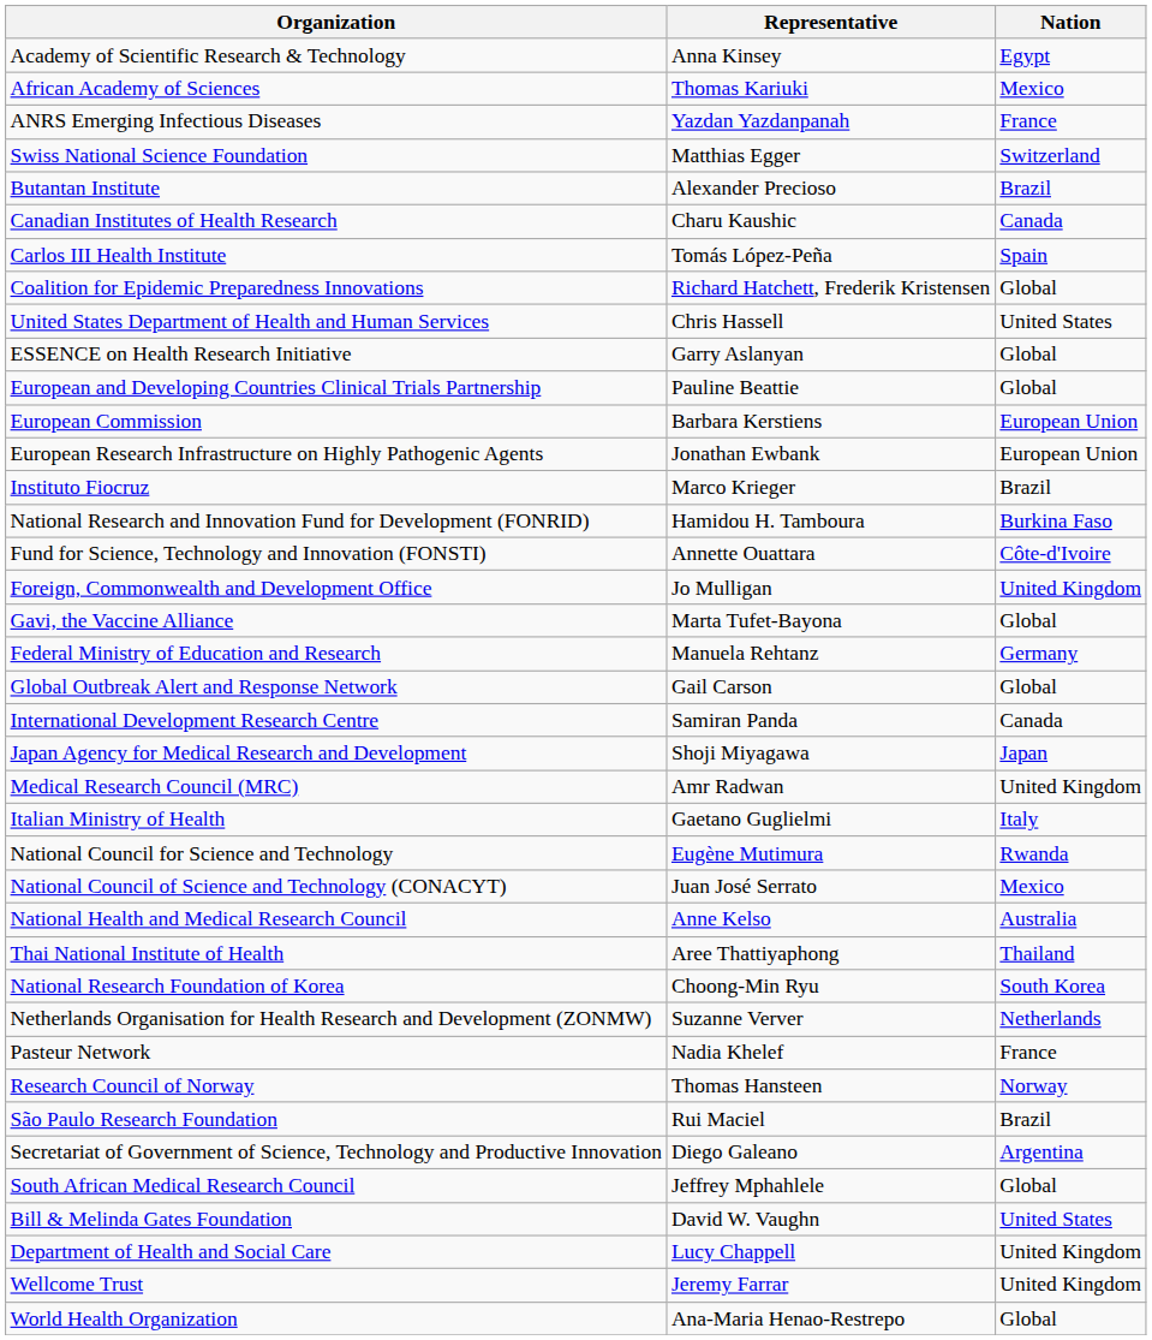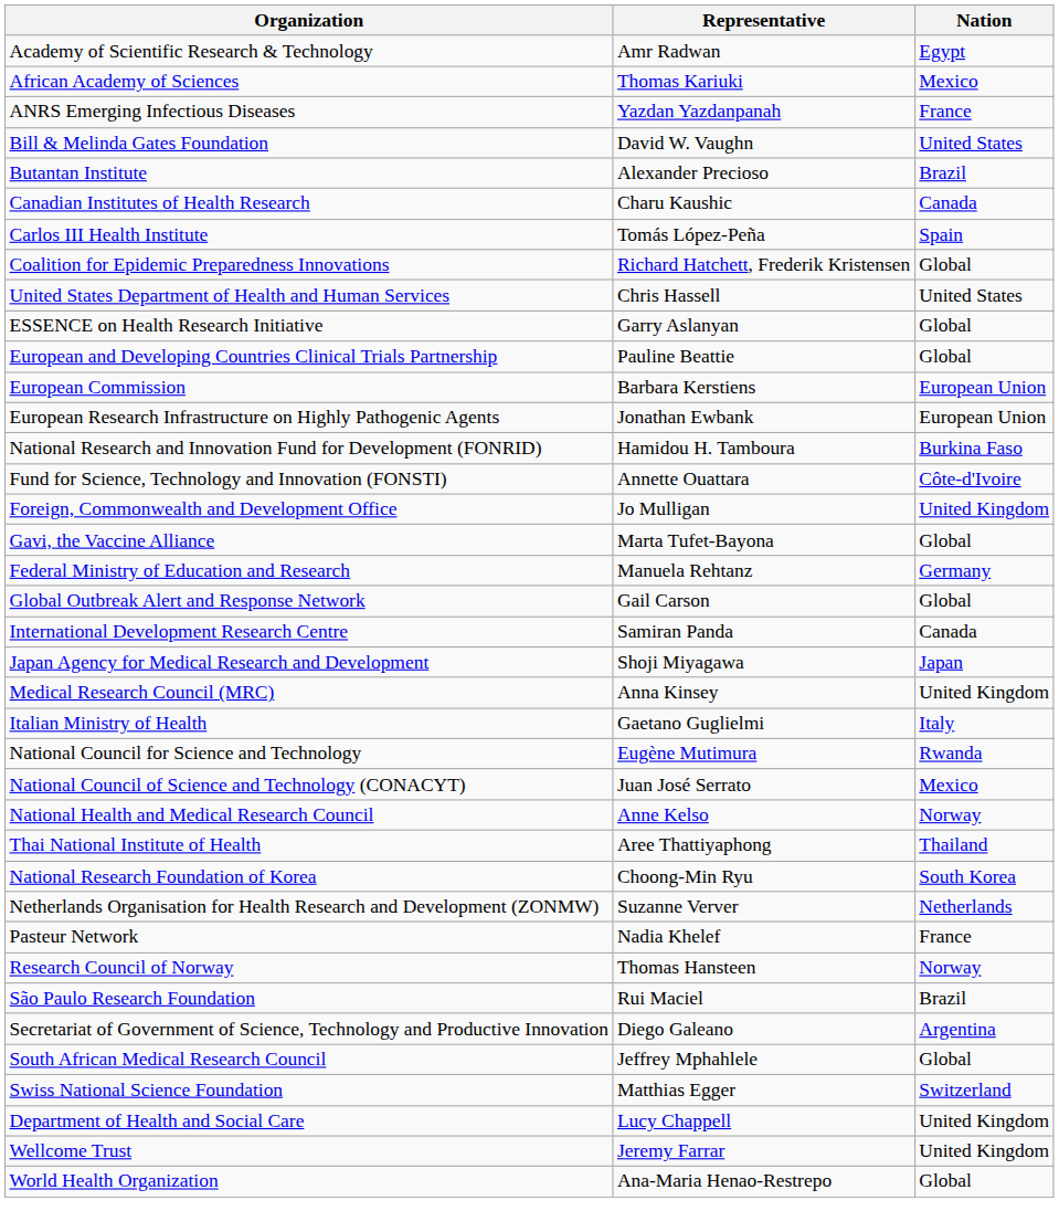 <table class="wikitable">
 <tr>
 <th>Organization</th>
 <th>Representative</th>
 <th>Nation</th>
 </tr>
 <tr>
 <td>Academy of Scientific Research & Technology</td>
-<td>Anna Kinsey</td>
+<td>Amr Radwan</td>
 <td><a href='#'>Egypt</a></td>
 </tr>
 <tr>
 <td><a href='#'>African Academy of Sciences</a></td>
 <td><a href='#'>Thomas Kariuki</a></td>
 <td><a href='#'>Mexico</a></td>
 </tr>
 <tr>
 <td>ANRS Emerging Infectious Diseases</td>
 <td><a href='#'>Yazdan Yazdanpanah</a></td>
 <td><a href='#'>France</a></td>
 </tr>
 <tr>
-<td><a href='#'>Swiss National Science Foundation</a></td>
-<td>Matthias Egger</td>
-<td><a href='#'>Switzerland</a></td>
+<td><a href='#'>Bill & Melinda Gates Foundation</a></td>
+<td>David W. Vaughn</td>
+<td><a href='#'>United States</a></td>
 </tr>
 <tr>
 <td><a href='#'>Butantan Institute</a></td>
 <td>Alexander Precioso</td>
 <td><a href='#'>Brazil</a></td>
 </tr>
 <tr>
 <td><a href='#'>Canadian Institutes of Health Research</a></td>
 <td>Charu Kaushic</td>
 <td><a href='#'>Canada</a></td>
 </tr>
 <tr>
 <td><a href='#'>Carlos III Health Institute</a></td>
 <td>Tomás López-Peña</td>
 <td><a href='#'>Spain</a></td>
 </tr>
 <tr>
 <td><a href='#'>Coalition for Epidemic Preparedness Innovations</a></td>
 <td><a href='#'>Richard Hatchett</a>, Frederik Kristensen</td>
 <td>Global</td>
 </tr>
 <tr>
 <td><a href='#'>United States Department of Health and Human Services</a></td>
 <td>Chris Hassell</td>
 <td>United States</td>
 </tr>
 <tr>
 <td>ESSENCE on Health Research Initiative</td>
 <td>Garry Aslanyan</td>
 <td>Global</td>
 </tr>
 <tr>
 <td><a href='#'>European and Developing Countries Clinical Trials Partnership</a></td>
 <td>Pauline Beattie</td>
 <td>Global</td>
 </tr>
 <tr>
 <td><a href='#'>European Commission</a></td>
 <td>Barbara Kerstiens</td>
 <td><a href='#'>European Union</a></td>
 </tr>
 <tr>
 <td>European Research Infrastructure on Highly Pathogenic Agents</td>
 <td>Jonathan Ewbank</td>
 <td>European Union</td>
 </tr>
 <tr>
-<td><a href='#'>Instituto Fiocruz</a></td>
-<td>Marco Krieger</td>
-<td>Brazil</td>
-</tr>
-<tr>
 <td>National Research and Innovation Fund for Development (FONRID)</td>
 <td>Hamidou H. Tamboura</td>
 <td><a href='#'>Burkina Faso</a></td>
 </tr>
 <tr>
 <td>Fund for Science, Technology and Innovation (FONSTI)</td>
 <td>Annette Ouattara</td>
 <td><a href='#'>Côte-d'Ivoire</a></td>
 </tr>
 <tr>
 <td><a href='#'>Foreign, Commonwealth and Development Office</a></td>
 <td>Jo Mulligan</td>
 <td><a href='#'>United Kingdom</a></td>
 </tr>
 <tr>
 <td><a href='#'>Gavi, the Vaccine Alliance</a></td>
 <td>Marta Tufet-Bayona</td>
 <td>Global</td>
 </tr>
 <tr>
 <td><a href='#'>Federal Ministry of Education and Research</a></td>
 <td>Manuela Rehtanz</td>
 <td><a href='#'>Germany</a></td>
 </tr>
 <tr>
 <td><a href='#'>Global Outbreak Alert and Response Network</a></td>
 <td>Gail Carson</td>
 <td>Global</td>
 </tr>
 <tr>
 <td><a href='#'>International Development Research Centre</a></td>
 <td>Samiran Panda</td>
 <td>Canada</td>
 </tr>
 <tr>
 <td><a href='#'>Japan Agency for Medical Research and Development</a></td>
 <td>Shoji Miyagawa</td>
 <td><a href='#'>Japan</a></td>
 </tr>
 <tr>
 <td><a href='#'>Medical Research Council (MRC)</a></td>
-<td>Amr Radwan</td>
+<td>Anna Kinsey</td>
 <td>United Kingdom</td>
 </tr>
 <tr>
 <td><a href='#'>Italian Ministry of Health</a></td>
 <td>Gaetano Guglielmi</td>
 <td><a href='#'>Italy</a></td>
 </tr>
 <tr>
 <td>National Council for Science and Technology</td>
 <td><a href='#'>Eugène Mutimura</a></td>
 <td><a href='#'>Rwanda</a></td>
 </tr>
 <tr>
 <td><a href='#'>National Council of Science and Technology</a> (CONACYT)</td>
 <td>Juan José Serrato</td>
 <td><a href='#'>Mexico</a></td>
 </tr>
 <tr>
 <td><a href='#'>National Health and Medical Research Council</a></td>
 <td><a href='#'>Anne Kelso</a></td>
-<td><a href='#'>Australia</a></td>
+<td><a href='#'>Norway</a></td>
 </tr>
 <tr>
 <td><a href='#'>Thai National Institute of Health</a></td>
 <td>Aree Thattiyaphong</td>
 <td><a href='#'>Thailand</a></td>
 </tr>
 <tr>
 <td><a href='#'>National Research Foundation of Korea</a></td>
 <td>Choong-Min Ryu</td>
 <td><a href='#'>South Korea</a></td>
 </tr>
 <tr>
 <td>Netherlands Organisation for Health Research and Development (ZONMW)</td>
 <td>Suzanne Verver</td>
 <td><a href='#'>Netherlands</a></td>
 </tr>
 <tr>
 <td>Pasteur Network</td>
 <td>Nadia Khelef</td>
 <td>France</td>
 </tr>
 <tr>
 <td><a href='#'>Research Council of Norway</a></td>
 <td>Thomas Hansteen</td>
 <td><a href='#'>Norway</a></td>
 </tr>
 <tr>
 <td><a href='#'>São Paulo Research Foundation</a></td>
 <td>Rui Maciel</td>
 <td>Brazil</td>
 </tr>
 <tr>
 <td>Secretariat of Government of Science, Technology and Productive Innovation</td>
 <td>Diego Galeano</td>
 <td><a href='#'>Argentina</a></td>
 </tr>
 <tr>
 <td><a href='#'>South African Medical Research Council</a></td>
 <td>Jeffrey Mphahlele</td>
 <td>Global</td>
 </tr>
 <tr>
-<td><a href='#'>Bill & Melinda Gates Foundation</a></td>
-<td>David W. Vaughn</td>
-<td><a href='#'>United States</a></td>
+<td><a href='#'>Swiss National Science Foundation</a></td>
+<td>Matthias Egger</td>
+<td><a href='#'>Switzerland</a></td>
 </tr>
 <tr>
 <td><a href='#'>Department of Health and Social Care</a></td>
 <td><a href='#'>Lucy Chappell</a></td>
 <td>United Kingdom</td>
 </tr>
 <tr>
 <td><a href='#'>Wellcome Trust</a></td>
 <td><a href='#'>Jeremy Farrar</a></td>
 <td>United Kingdom</td>
 </tr>
 <tr>
 <td><a href='#'>World Health Organization</a></td>
 <td>Ana-Maria Henao-Restrepo</td>
 <td>Global</td>
 </tr>
 </table>
